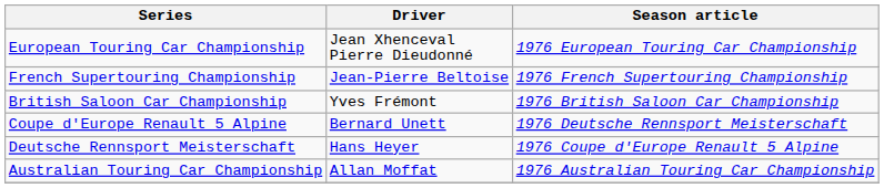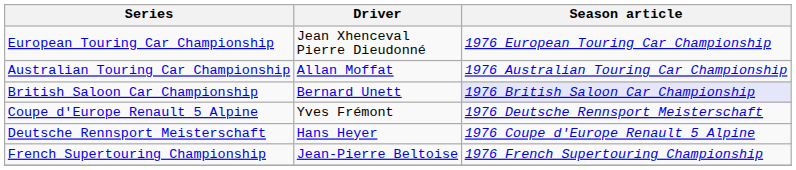 <table class="wikitable" style="font-size: 87%;">
 <tr>
 <th>Series</th>
 <th>Driver</th>
 <th>Season article</th>
 </tr>
 <tr>
 <td><a href='#'>European Touring Car Championship</a></td>
 <td> Jean Xhenceval<br> Pierre Dieudonné</td>
 <td><em><a href='#'>1976 European Touring Car Championship</a></em></td>
 </tr>
 <tr>
-<td><a href='#'>French Supertouring Championship</a></td>
-<td> <a href='#'>Jean-Pierre Beltoise</a></td>
-<td><em><a href='#'>1976 French Supertouring Championship</a></em></td>
+<td><a href='#'>Australian Touring Car Championship</a></td>
+<td> <a href='#'>Allan Moffat</a></td>
+<td><em><a href='#'>1976 Australian Touring Car Championship</a></em></td>
 </tr>
 <tr>
 <td><a href='#'>British Saloon Car Championship</a></td>
-<td> Yves Frémont</td>
-<td><em><a href='#'>1976 British Saloon Car Championship</a></em></td>
+<td> <a href='#'>Bernard Unett</a></td>
+<td style="background: lavender;"><em><a href='#'>1976 British Saloon Car Championship</a></em></td>
 </tr>
 <tr>
 <td><a href='#'>Coupe d'Europe Renault 5 Alpine</a></td>
-<td> <a href='#'>Bernard Unett</a></td>
+<td> Yves Frémont</td>
 <td><em><a href='#'>1976 Deutsche Rennsport Meisterschaft</a></em></td>
 </tr>
 <tr>
 <td><a href='#'>Deutsche Rennsport Meisterschaft</a></td>
 <td> <a href='#'>Hans Heyer</a></td>
 <td><em><a href='#'>1976 Coupe d'Europe Renault 5 Alpine</a></em></td>
 </tr>
 <tr>
-<td><a href='#'>Australian Touring Car Championship</a></td>
-<td> <a href='#'>Allan Moffat</a></td>
-<td><em><a href='#'>1976 Australian Touring Car Championship</a></em></td>
+<td><a href='#'>French Supertouring Championship</a></td>
+<td> <a href='#'>Jean-Pierre Beltoise</a></td>
+<td><em><a href='#'>1976 French Supertouring Championship</a></em></td>
 </tr>
 <tr>
 </tr>
 </table>
